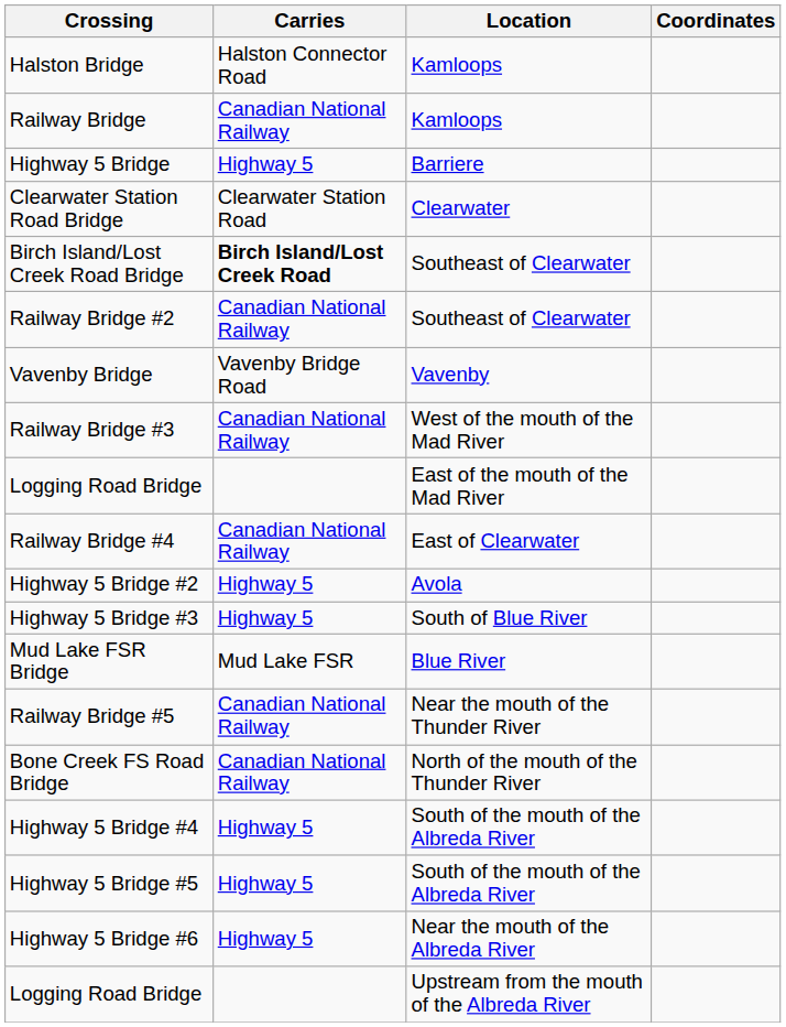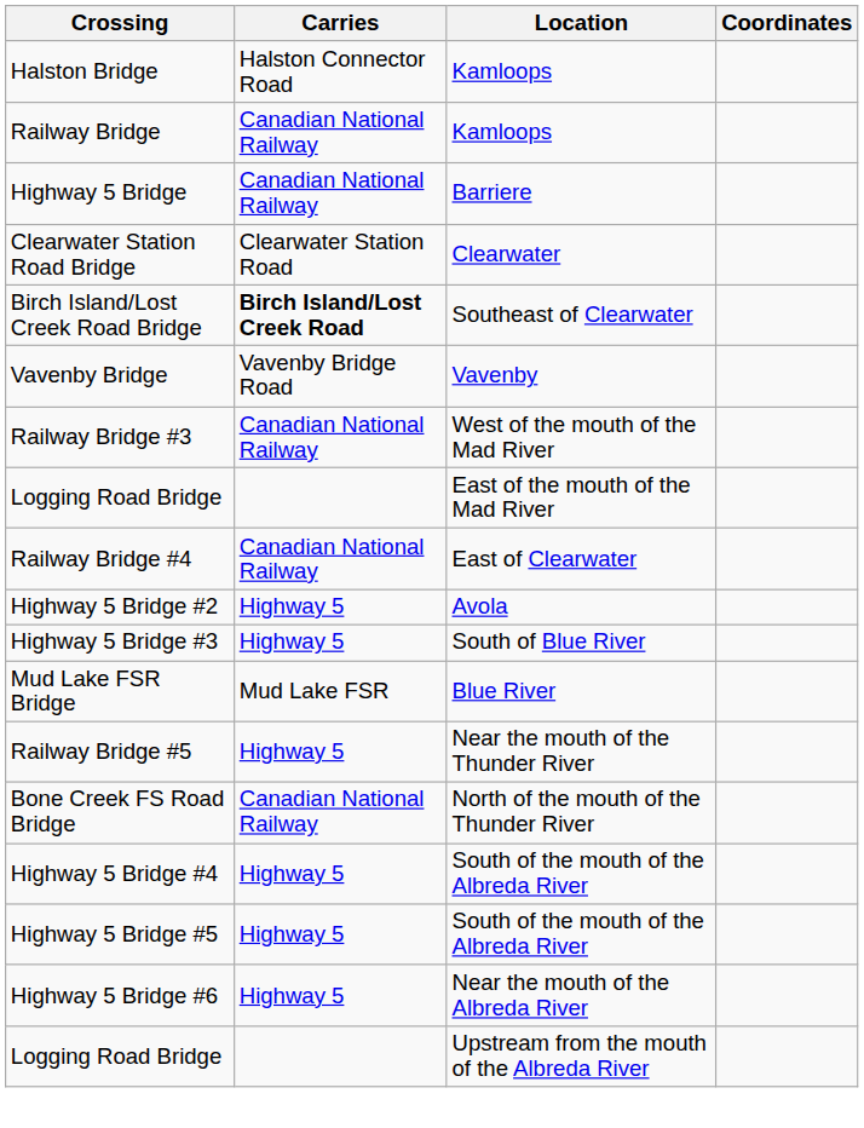 <table class=wikitable>
 <tr>
 <th>Crossing</th>
 <th>Carries</th>
 <th>Location</th>
 <th>Coordinates</th>
 </tr>
 <tr>
 <td>Halston Bridge</td>
 <td>Halston Connector Road</td>
 <td><a href='#'>Kamloops</a></td>
 <td></td>
 </tr>
 <tr>
 <td>Railway Bridge</td>
 <td><a href='#'>Canadian National Railway</a></td>
 <td><a href='#'>Kamloops</a></td>
 <td></td>
 </tr>
 <tr>
 <td>Highway 5 Bridge</td>
-<td><a href='#'>Highway 5</a></td>
+<td><a href='#'>Canadian National Railway</a></td>
 <td><a href='#'>Barriere</a></td>
 <td></td>
 </tr>
 <tr>
 <td>Clearwater Station Road Bridge</td>
 <td>Clearwater Station Road</td>
 <td><a href='#'>Clearwater</a></td>
 <td></td>
 </tr>
 <tr>
 <td>Birch Island/Lost Creek Road Bridge</td>
 <td><strong>Birch Island/Lost Creek Road</strong></td>
-<td>Southeast of <a href='#'>Clearwater</a></td>
-<td></td>
-</tr>
-<tr>
-<td>Railway Bridge #2</td>
-<td><a href='#'>Canadian National Railway</a></td>
 <td>Southeast of <a href='#'>Clearwater</a></td>
 <td></td>
 </tr>
 <tr>
 <td>Vavenby Bridge</td>
 <td>Vavenby Bridge Road</td>
 <td><a href='#'>Vavenby</a></td>
 <td></td>
 </tr>
 <tr>
 <td>Railway Bridge #3</td>
 <td><a href='#'>Canadian National Railway</a></td>
 <td>West of the mouth of the Mad River</td>
 <td></td>
 </tr>
 <tr>
 <td>Logging Road Bridge</td>
 <td></td>
 <td>East of the mouth of the Mad River</td>
 <td></td>
 </tr>
 <tr>
 <td>Railway Bridge #4</td>
 <td><a href='#'>Canadian National Railway</a></td>
 <td>East of <a href='#'>Clearwater</a></td>
 <td></td>
 </tr>
 <tr>
 <td>Highway 5 Bridge #2</td>
 <td><a href='#'>Highway 5</a></td>
 <td><a href='#'>Avola</a></td>
 <td></td>
 </tr>
 <tr>
 <td>Highway 5 Bridge #3</td>
 <td><a href='#'>Highway 5</a></td>
 <td>South of <a href='#'>Blue River</a></td>
 <td></td>
 </tr>
 <tr>
 <td>Mud Lake FSR Bridge</td>
 <td>Mud Lake FSR</td>
 <td><a href='#'>Blue River</a></td>
 <td></td>
 </tr>
 <tr>
 <td>Railway Bridge #5</td>
-<td><a href='#'>Canadian National Railway</a></td>
+<td><a href='#'>Highway 5</a></td>
 <td>Near the mouth of the Thunder River</td>
 <td></td>
 </tr>
 <tr>
 <td>Bone Creek FS Road Bridge</td>
 <td><a href='#'>Canadian National Railway</a></td>
 <td>North of the mouth of the Thunder River</td>
 <td></td>
 </tr>
 <tr>
 <td>Highway 5 Bridge #4</td>
 <td><a href='#'>Highway 5</a></td>
 <td>South of the mouth of the <a href='#'>Albreda River</a></td>
 <td></td>
 </tr>
 <tr>
 <td>Highway 5 Bridge #5</td>
 <td><a href='#'>Highway 5</a></td>
 <td>South of the mouth of the <a href='#'>Albreda River</a></td>
 <td></td>
 </tr>
 <tr>
 <td>Highway 5 Bridge #6</td>
 <td><a href='#'>Highway 5</a></td>
 <td>Near the mouth of the <a href='#'>Albreda River</a></td>
 <td></td>
 </tr>
 <tr>
 <td>Logging Road Bridge</td>
 <td></td>
 <td>Upstream from the mouth of the <a href='#'>Albreda River</a></td>
 <td></td>
 </tr>
 </table>
